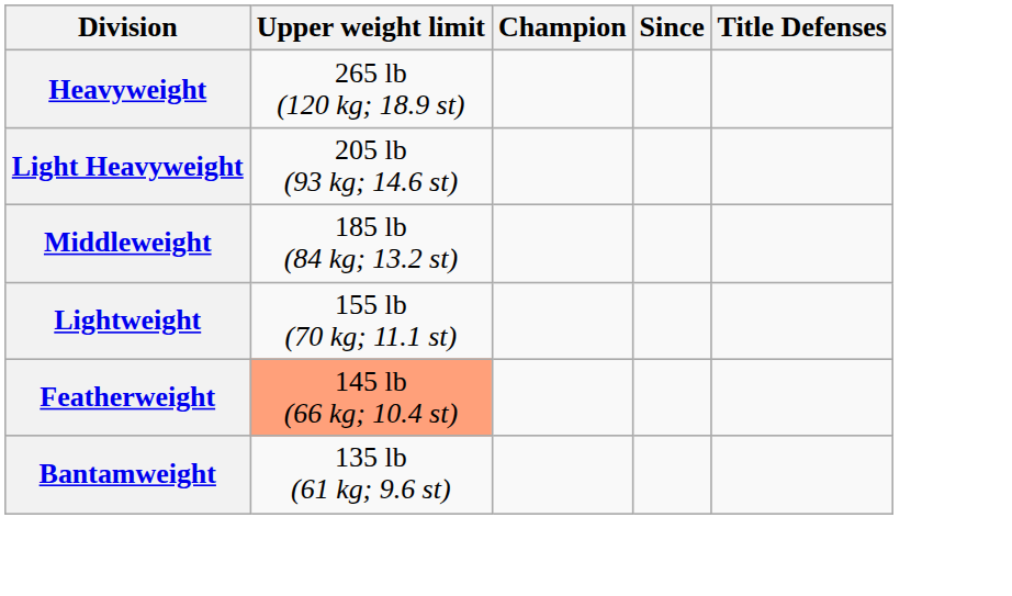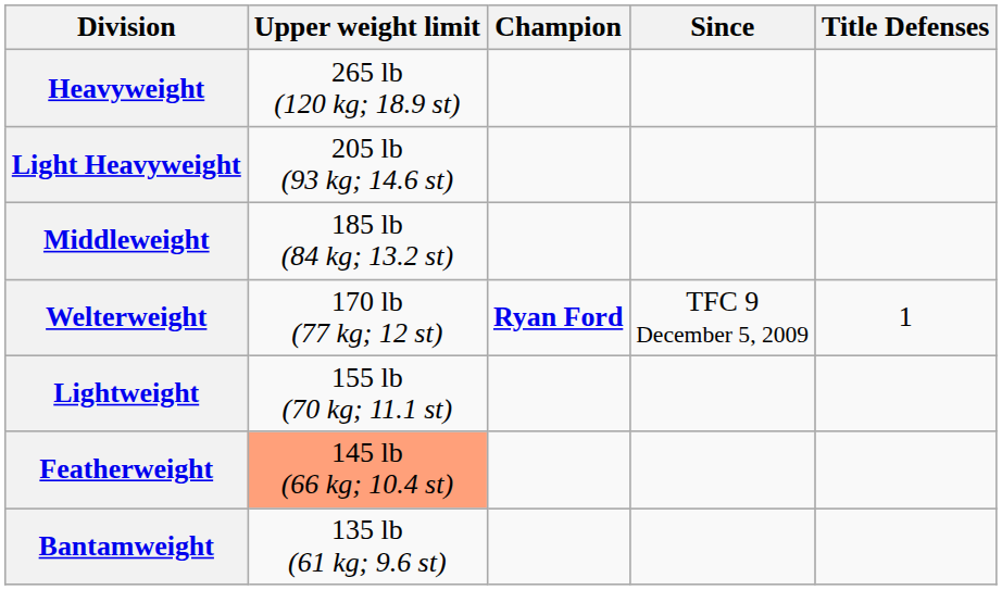 <table class="wikitable">
 <tr>
 <th>Division</th>
 <th>Upper weight limit</th>
 <th>Champion</th>
 <th>Since</th>
 <th>Title Defenses</th>
 </tr>
 <tr>
 <th><a href='#'>Heavyweight</a></th>
 <td style="text-align:center;">265 lb<br><em>(120 kg; 18.9 st)</em></td>
 <td></td>
 <td style="text-align:center;"></td>
 <td style="text-align:center;"></td>
 </tr>
 <tr>
 <th><a href='#'>Light Heavyweight</a></th>
 <td style="text-align:center;">205 lb<br><em>(93 kg; 14.6 st)</em></td>
 <td></td>
 <td style="text-align:center;"></td>
 <td style="text-align:center;"></td>
 </tr>
 <tr>
 <th><a href='#'>Middleweight</a></th>
 <td style="text-align:center;">185 lb<br><em>(84 kg; 13.2 st)</em></td>
 <td></td>
 <td style="text-align:center;"></td>
 <td style="text-align:center;"></td>
 </tr>
 <tr>
+<th><a href='#'>Welterweight</a></th>
+<td style="text-align:center;">170 lb<br><em>(77 kg; 12 st)</em></td>
+<td> <strong><a href='#'>Ryan Ford</a></strong></td>
+<td style="text-align:center;">TFC 9<br><small>December 5, 2009</small></td>
+<td style="text-align:center;">1</td>
+</tr>
+<tr>
 <th><a href='#'>Lightweight</a></th>
 <td style="text-align:center;">155 lb<br><em>(70 kg; 11.1 st)</em></td>
 <td></td>
 <td style="text-align:center;"></td>
 <td style="text-align:center;"></td>
 </tr>
 <tr>
 <th><a href='#'>Featherweight</a></th>
 <td style="background: lightsalmon; text-align:center;">145 lb<br><em>(66 kg; 10.4 st)</em></td>
 <td></td>
 <td style="text-align:center;"></td>
 <td style="text-align:center;"></td>
 </tr>
 <tr>
 <th><a href='#'>Bantamweight</a></th>
 <td style="text-align:center;">135 lb<br><em>(61 kg; 9.6 st)</em></td>
 <td></td>
 <td style="text-align:center;"></td>
 <td style="text-align:center;"></td>
 </tr>
 </table>
